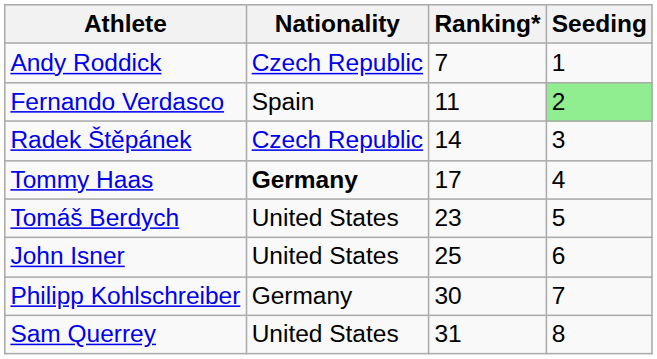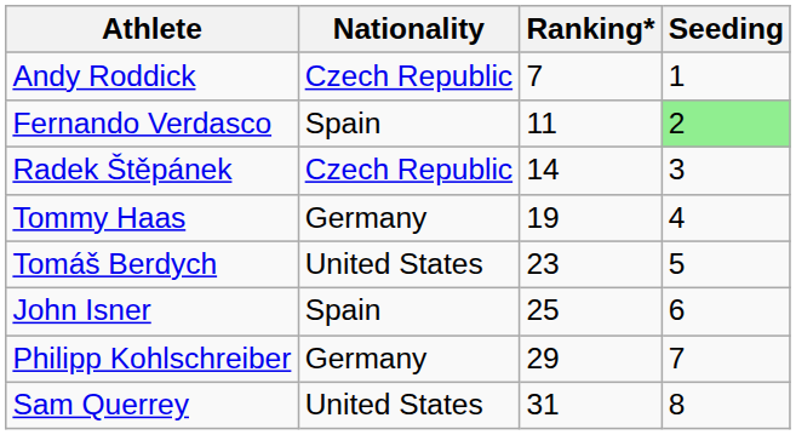 <table class="wikitable" border="1">
 <tr>
 <th>Athlete</th>
 <th>Nationality</th>
 <th>Ranking*</th>
 <th>Seeding</th>
 </tr>
 <tr>
 <td><a href='#'>Andy Roddick</a></td>
 <td> <a href='#'>Czech Republic</a></td>
 <td>7</td>
 <td>1</td>
 </tr>
 <tr>
 <td><a href='#'>Fernando Verdasco</a></td>
 <td> Spain</td>
 <td>11</td>
 <td style="background: lightgreen;">2</td>
 </tr>
 <tr>
 <td><a href='#'>Radek Štěpánek</a></td>
 <td> <a href='#'>Czech Republic</a></td>
 <td>14</td>
 <td>3</td>
 </tr>
 <tr>
 <td><a href='#'>Tommy Haas</a></td>
-<td><strong> Germany</strong></td>
-<td>17</td>
+<td> Germany</td>
+<td>19</td>
 <td>4</td>
 </tr>
 <tr>
 <td><a href='#'>Tomáš Berdych</a></td>
 <td> United States</td>
 <td>23</td>
 <td>5</td>
 </tr>
 <tr>
 <td><a href='#'>John Isner</a></td>
-<td> United States</td>
+<td> Spain</td>
 <td>25</td>
 <td>6</td>
 </tr>
 <tr>
 <td><a href='#'>Philipp Kohlschreiber</a></td>
 <td> Germany</td>
-<td>30</td>
+<td>29</td>
 <td>7</td>
 </tr>
 <tr>
 <td><a href='#'>Sam Querrey</a></td>
 <td> United States</td>
 <td>31</td>
 <td>8</td>
 </tr>
 </table>
